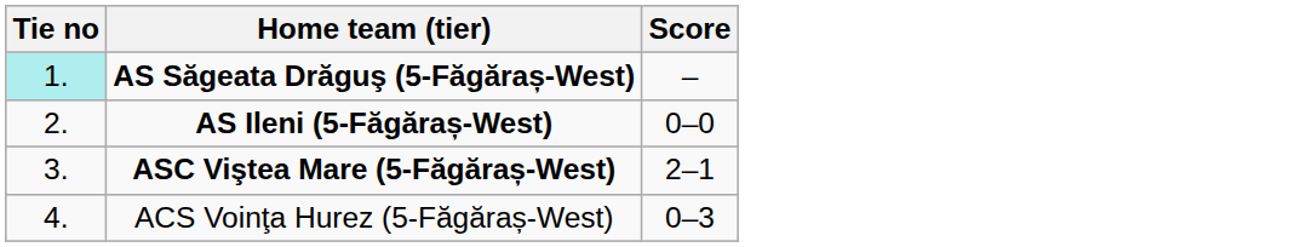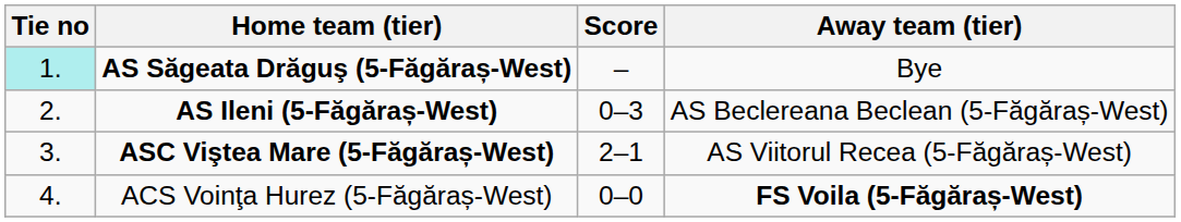 <table class="wikitable" style="text-align: center">
 <tr>
 <th>Tie no</th>
 <th>Home team (tier)</th>
 <th>Score</th>
+<th>Away team (tier)</th>
 </tr>
 <tr>
 <td style="background: paleturquoise;">1.</td>
 <td><strong>AS Săgeata Drăguş (5-Făgăraș-West)</strong></td>
 <td>–</td>
+<td>Bye</td>
 </tr>
 <tr>
 <td>2.</td>
 <td><strong>AS Ileni (5-Făgăraș-West)</strong></td>
-<td>0–0  </td>
+<td>0–3</td>
+<td>AS Beclereana Beclean (5-Făgăraș-West)</td>
 </tr>
 <tr>
 <td>3.</td>
 <td><strong>ASC Viştea Mare (5-Făgăraș-West)</strong></td>
 <td>2–1 </td>
+<td>AS Viitorul Recea (5-Făgăraș-West)</td>
 </tr>
 <tr>
 <td>4.</td>
 <td>ACS Voinţa Hurez (5-Făgăraș-West)</td>
-<td>0–3</td>
+<td>0–0  </td>
+<td><strong>FS Voila (5-Făgăraș-West)</strong></td>
 </tr>
 </table>
